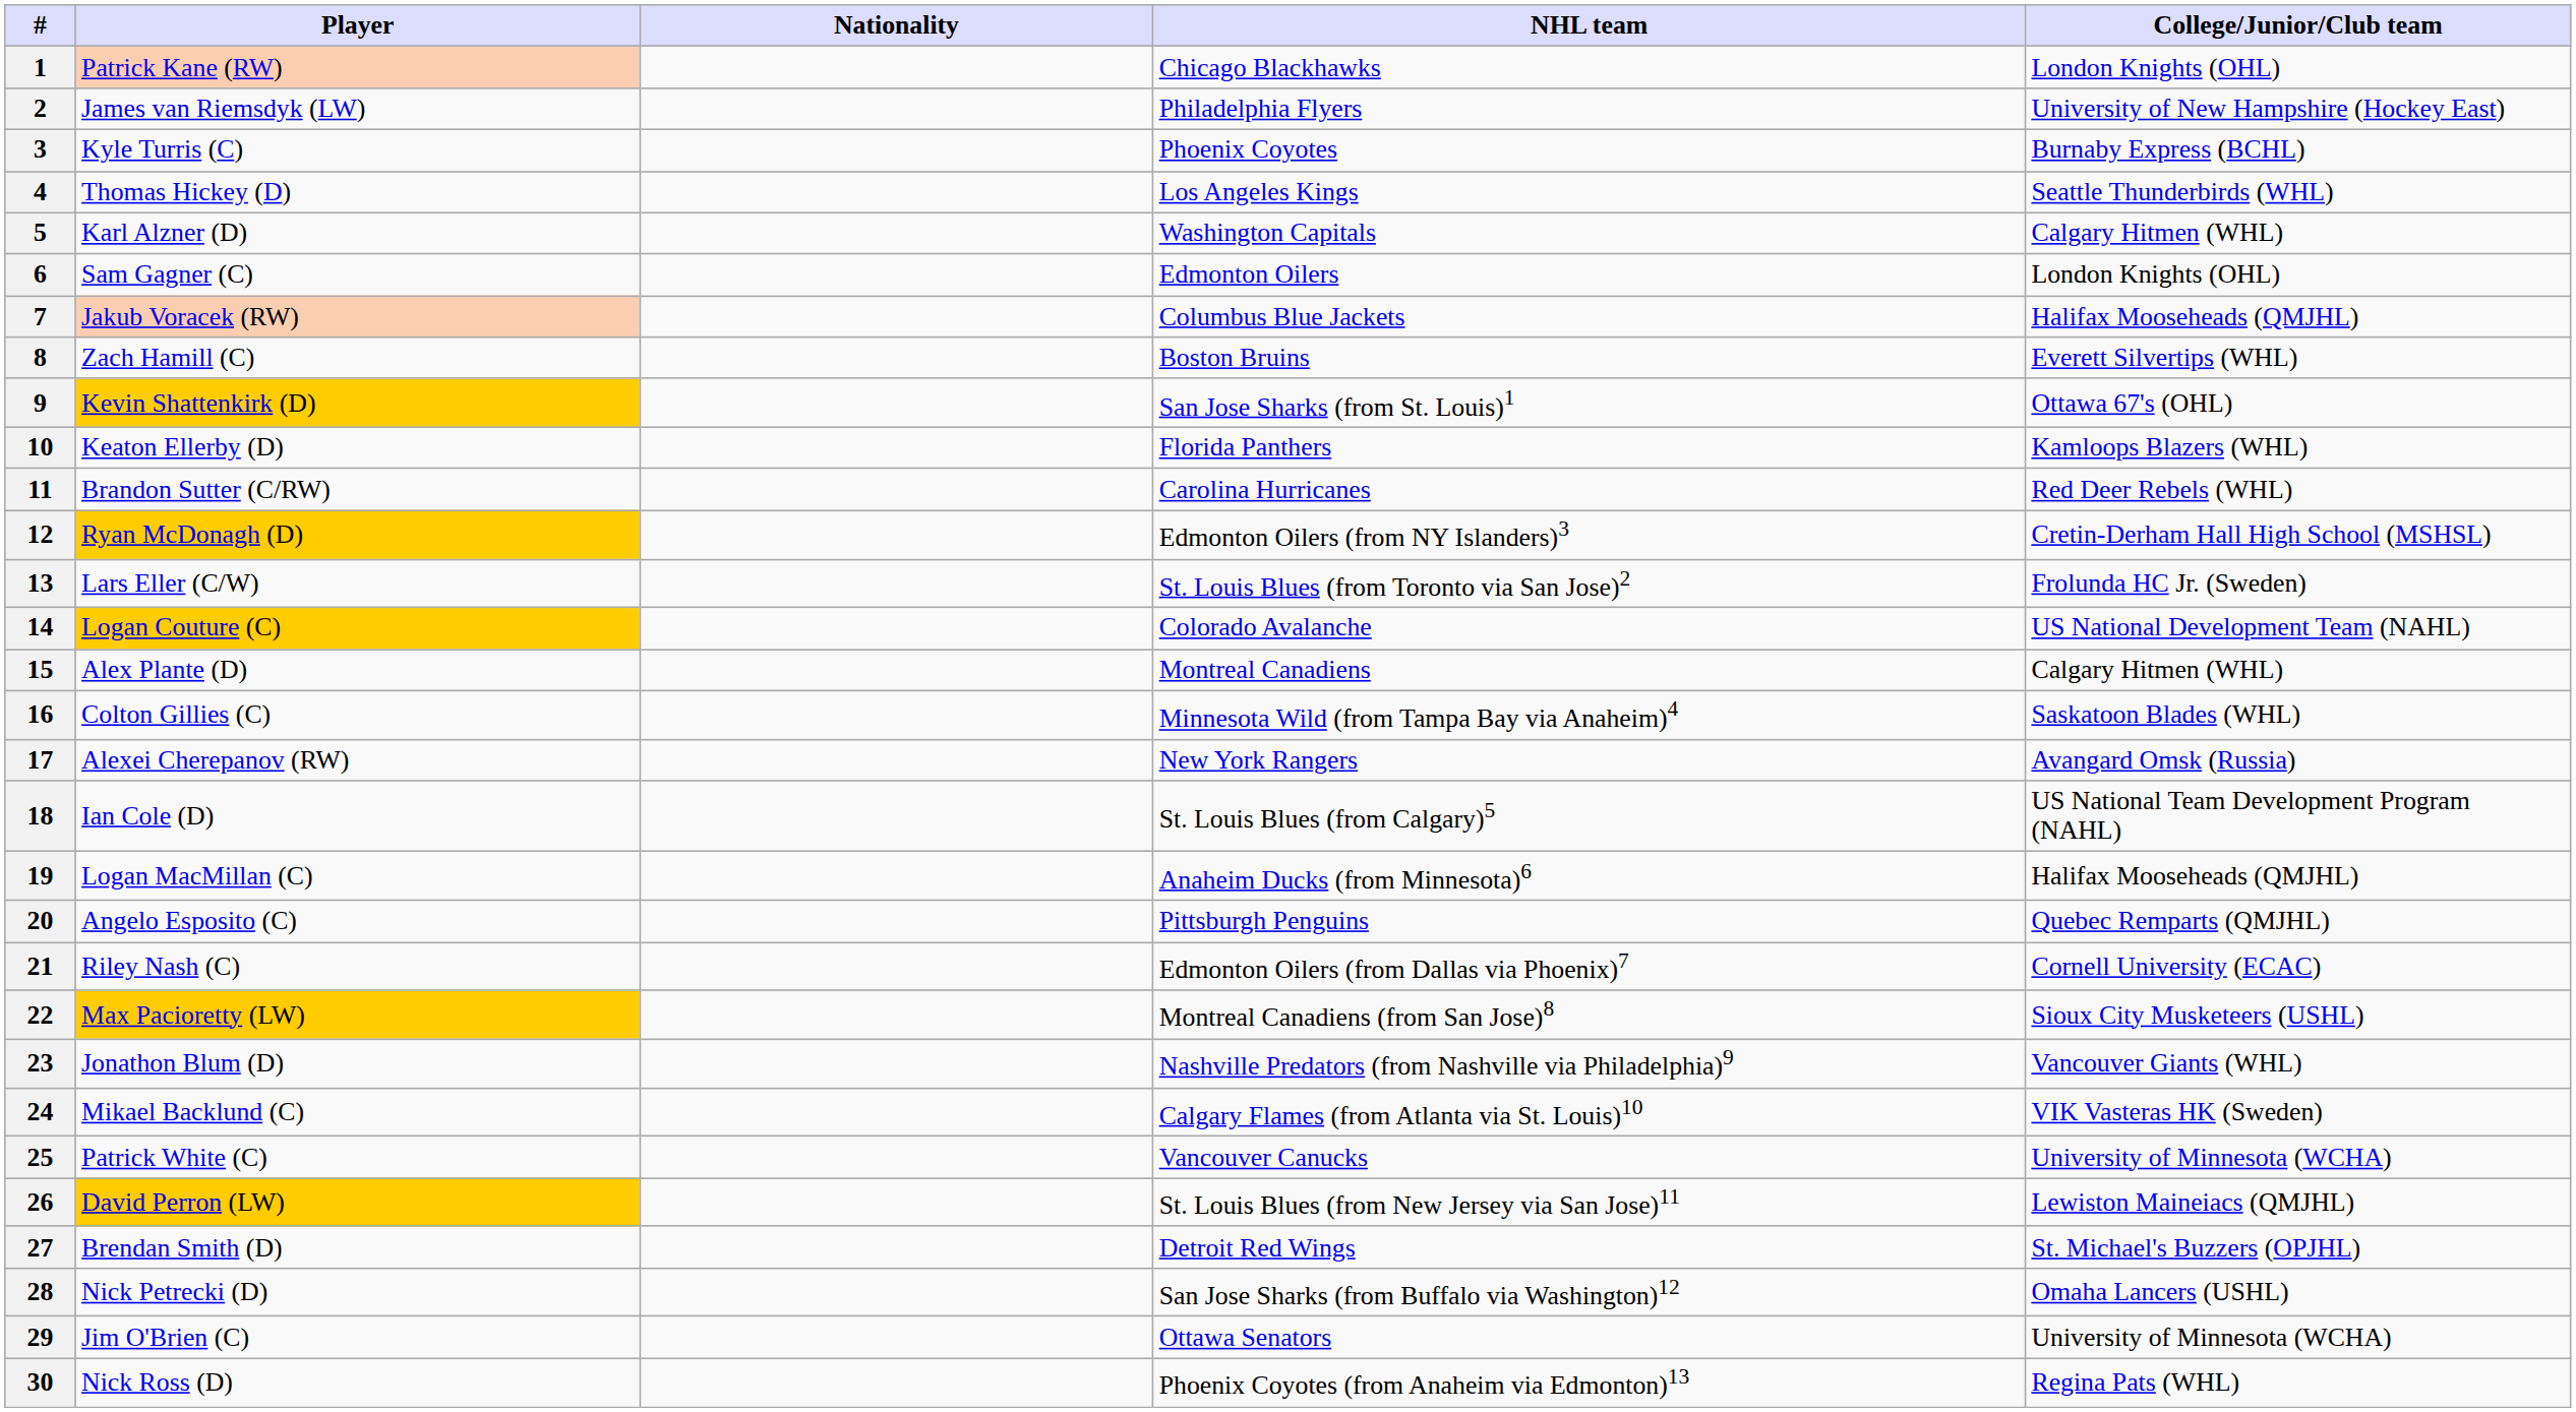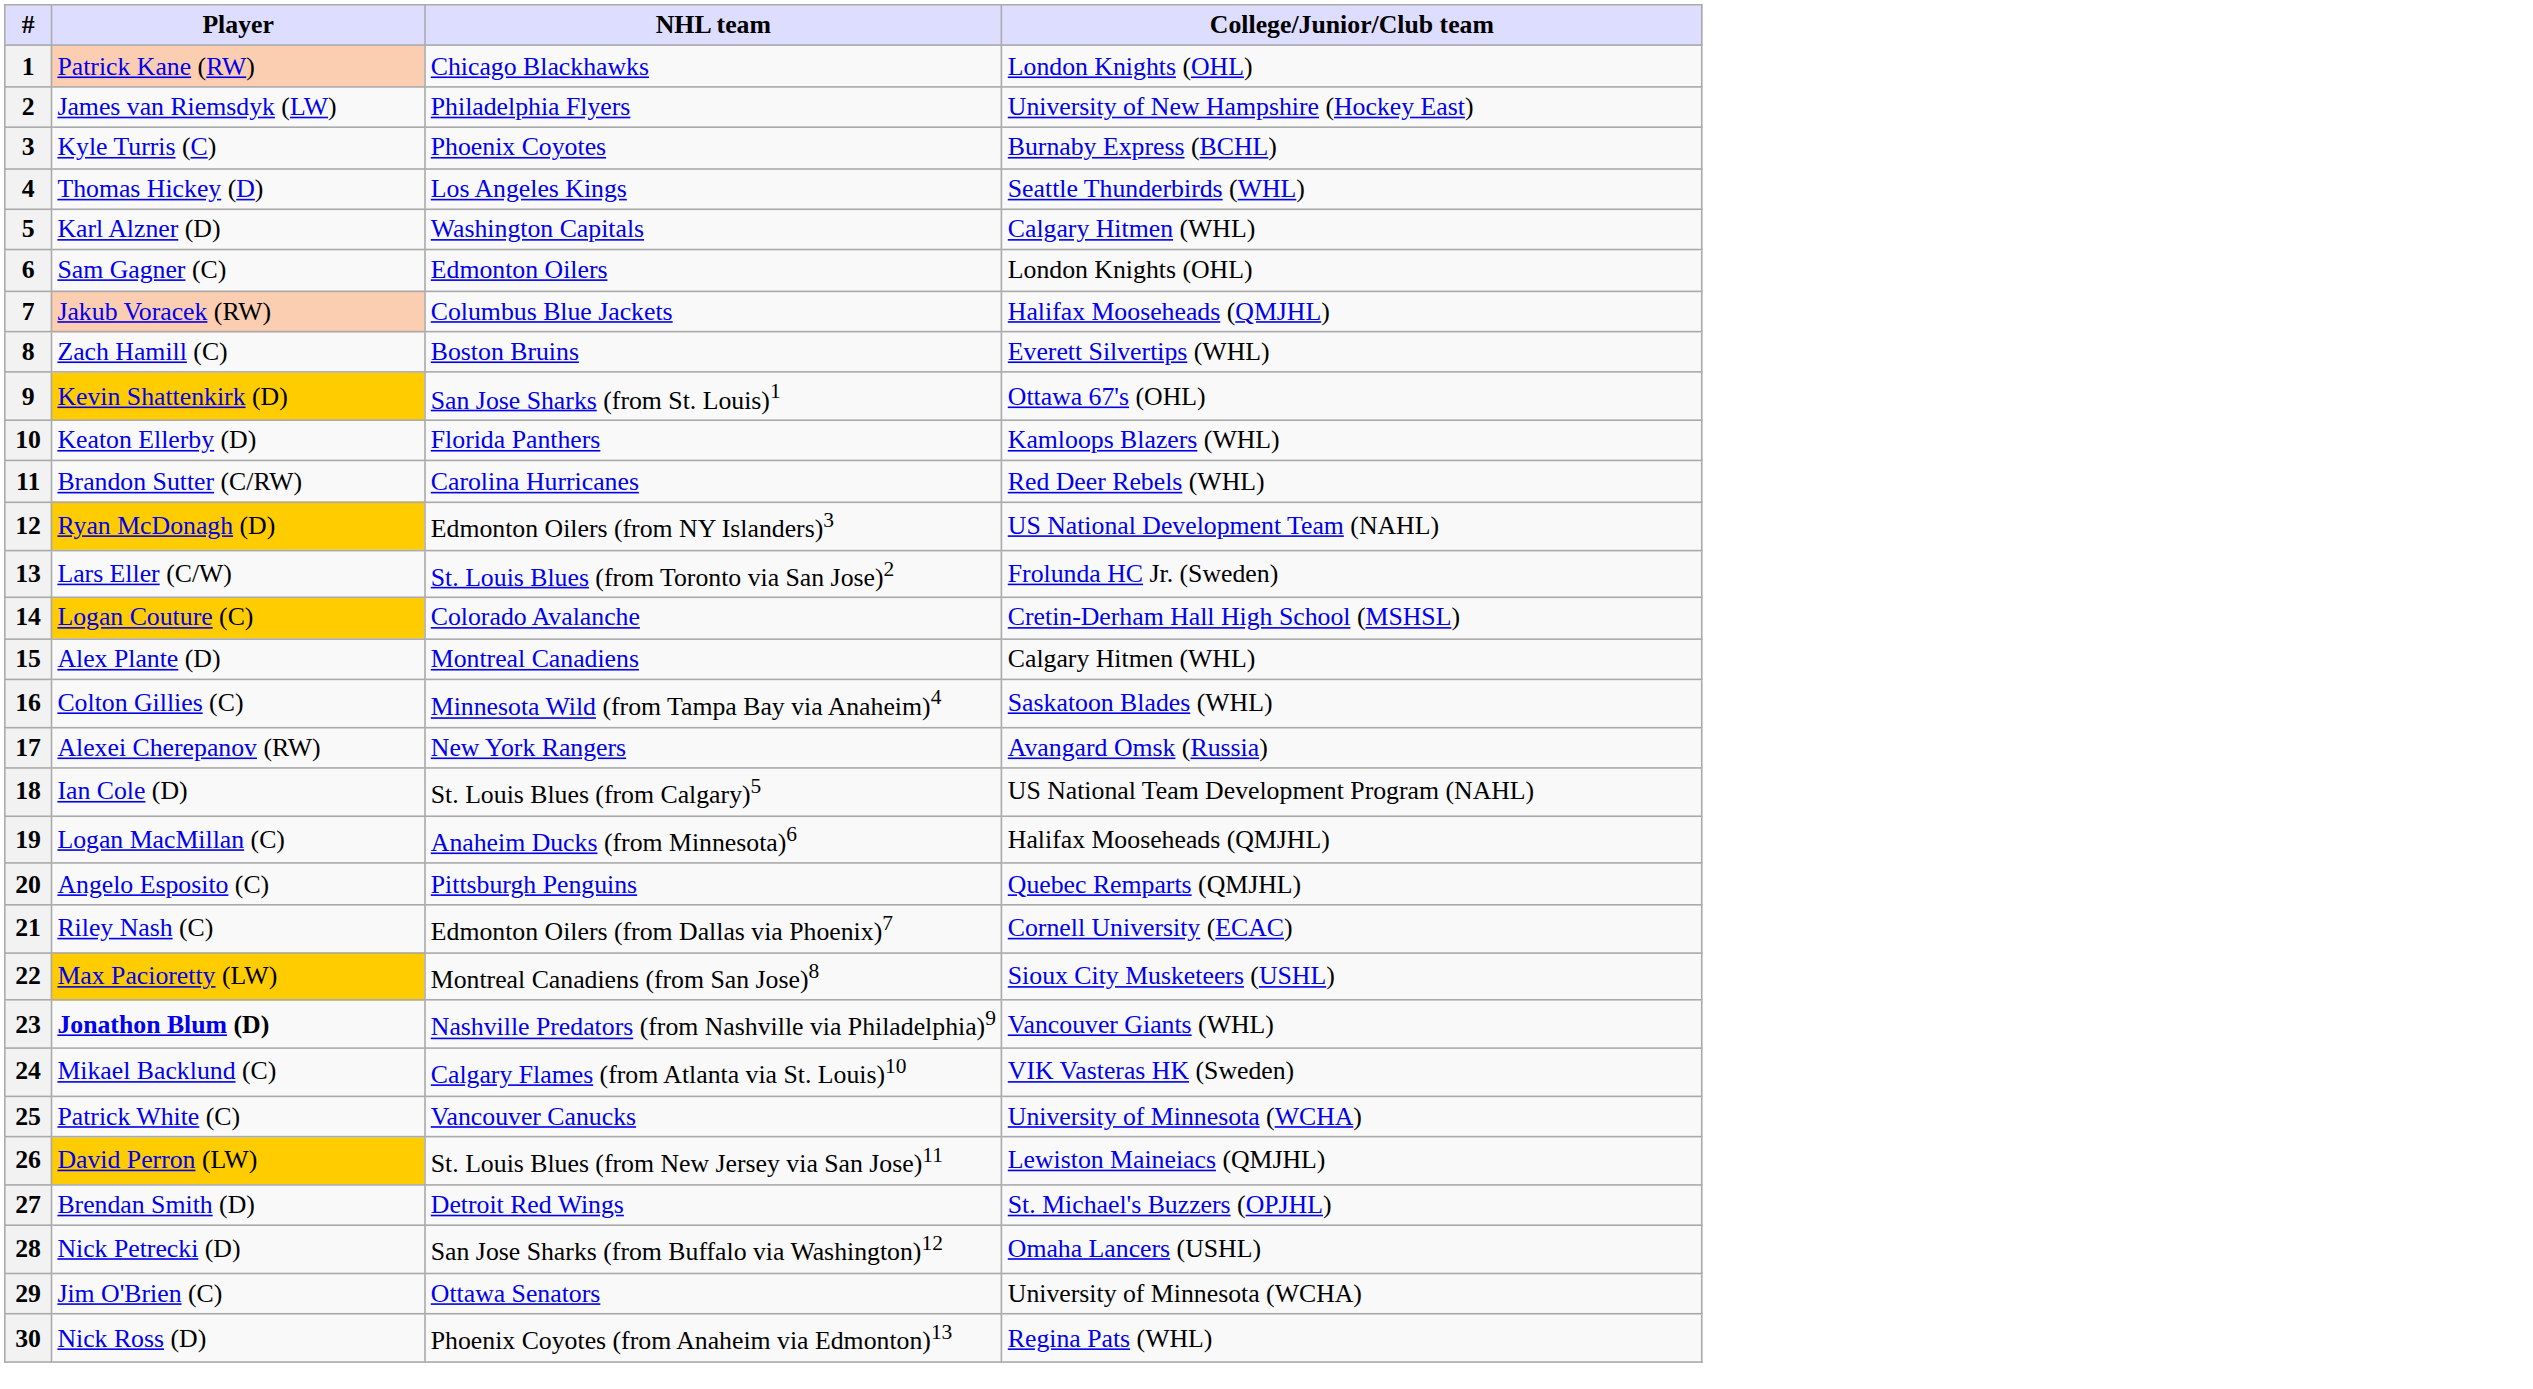 <table class="wikitable">
 <tr>
 <th style="background:#ddf; width:2.75%;">#</th>
 <th style="background:#ddf; width:22.0%;">Player</th>
-<th style="background:#ddf; width:20.0%;">Nationality</th>
 <th style="background:#ddf; width:34.0%;">NHL team</th>
 <th style="background:#ddf; width:100.0%;">College/Junior/Club team</th>
 </tr>
 <tr>
 <th>1</th>
 <td bgcolor="#FBCEB1"><a href='#'>Patrick Kane</a> (<a href='#'>RW</a>)</td>
-<td></td>
 <td><a href='#'>Chicago Blackhawks</a></td>
 <td><a href='#'>London Knights</a> (<a href='#'>OHL</a>)</td>
 </tr>
 <tr>
 <th>2</th>
 <td><a href='#'>James van Riemsdyk</a> (<a href='#'>LW</a>)</td>
-<td></td>
 <td><a href='#'>Philadelphia Flyers</a></td>
 <td><a href='#'>University of New Hampshire</a> (<a href='#'>Hockey East</a>)</td>
 </tr>
 <tr>
 <th>3</th>
 <td><a href='#'>Kyle Turris</a> (<a href='#'>C</a>)</td>
-<td></td>
 <td><a href='#'>Phoenix Coyotes</a></td>
 <td><a href='#'>Burnaby Express</a> (<a href='#'>BCHL</a>)</td>
 </tr>
 <tr>
 <th>4</th>
 <td><a href='#'>Thomas Hickey</a> (<a href='#'>D</a>)</td>
-<td></td>
 <td><a href='#'>Los Angeles Kings</a></td>
 <td><a href='#'>Seattle Thunderbirds</a> (<a href='#'>WHL</a>)</td>
 </tr>
 <tr>
 <th>5</th>
 <td><a href='#'>Karl Alzner</a> (D)</td>
-<td></td>
 <td><a href='#'>Washington Capitals</a></td>
 <td><a href='#'>Calgary Hitmen</a> (WHL)</td>
 </tr>
 <tr>
 <th>6</th>
 <td><a href='#'>Sam Gagner</a> (C)</td>
-<td></td>
 <td><a href='#'>Edmonton Oilers</a></td>
 <td>London Knights (OHL)</td>
 </tr>
 <tr>
 <th>7</th>
 <td bgcolor="#FBCEB1"><a href='#'>Jakub Voracek</a> (RW)</td>
-<td></td>
 <td><a href='#'>Columbus Blue Jackets</a></td>
 <td><a href='#'>Halifax Mooseheads</a> (<a href='#'>QMJHL</a>)</td>
 </tr>
 <tr>
 <th>8</th>
 <td><a href='#'>Zach Hamill</a> (C)</td>
-<td></td>
 <td><a href='#'>Boston Bruins</a></td>
 <td><a href='#'>Everett Silvertips</a> (WHL)</td>
 </tr>
 <tr>
 <th>9</th>
 <td bgcolor="#FFCC00"><a href='#'>Kevin Shattenkirk</a> (D)</td>
-<td></td>
 <td><a href='#'>San Jose Sharks</a> (from St. Louis)<sup>1</sup></td>
 <td><a href='#'>Ottawa 67's</a> (OHL)</td>
 </tr>
 <tr>
 <th>10</th>
 <td><a href='#'>Keaton Ellerby</a> (D)</td>
-<td></td>
 <td><a href='#'>Florida Panthers</a></td>
 <td><a href='#'>Kamloops Blazers</a> (WHL)</td>
 </tr>
 <tr>
 <th>11</th>
 <td><a href='#'>Brandon Sutter</a> (C/RW)</td>
-<td></td>
 <td><a href='#'>Carolina Hurricanes</a></td>
 <td><a href='#'>Red Deer Rebels</a> (WHL)</td>
 </tr>
 <tr>
 <th>12</th>
 <td bgcolor="#FFCC00"><a href='#'>Ryan McDonagh</a> (D)</td>
-<td></td>
 <td>Edmonton Oilers (from NY Islanders)<sup>3</sup></td>
-<td><a href='#'>Cretin-Derham Hall High School</a> (<a href='#'>MSHSL</a>)</td>
+<td><a href='#'>US National Development Team</a> (NAHL)</td>
 </tr>
 <tr>
 <th>13</th>
 <td><a href='#'>Lars Eller</a> (C/W)</td>
-<td></td>
 <td><a href='#'>St. Louis Blues</a> (from Toronto via San Jose)<sup>2</sup></td>
 <td><a href='#'>Frolunda HC</a> Jr. (Sweden)</td>
 </tr>
 <tr>
 <th>14</th>
 <td bgcolor="#FFCC00"><a href='#'>Logan Couture</a> (C)</td>
-<td></td>
 <td><a href='#'>Colorado Avalanche</a></td>
-<td><a href='#'>US National Development Team</a> (NAHL)</td>
+<td><a href='#'>Cretin-Derham Hall High School</a> (<a href='#'>MSHSL</a>)</td>
 </tr>
 <tr>
 <th>15</th>
 <td><a href='#'>Alex Plante</a> (D)</td>
-<td></td>
 <td><a href='#'>Montreal Canadiens</a></td>
 <td>Calgary Hitmen (WHL)</td>
 </tr>
 <tr>
 <th>16</th>
 <td><a href='#'>Colton Gillies</a> (C)</td>
-<td></td>
 <td><a href='#'>Minnesota Wild</a> (from Tampa Bay via Anaheim)<sup>4</sup></td>
 <td><a href='#'>Saskatoon Blades</a> (WHL)</td>
 </tr>
 <tr>
 <th>17</th>
 <td><a href='#'>Alexei Cherepanov</a> (RW)</td>
-<td></td>
 <td><a href='#'>New York Rangers</a></td>
 <td><a href='#'>Avangard Omsk</a> (<a href='#'>Russia</a>)</td>
 </tr>
 <tr>
 <th>18</th>
 <td><a href='#'>Ian Cole</a> (D)</td>
-<td></td>
 <td>St. Louis Blues (from Calgary)<sup>5</sup></td>
 <td>US National Team Development Program (NAHL)</td>
 </tr>
 <tr>
 <th>19</th>
 <td><a href='#'>Logan MacMillan</a> (C)</td>
-<td></td>
 <td><a href='#'>Anaheim Ducks</a> (from Minnesota)<sup>6</sup></td>
 <td>Halifax Mooseheads (QMJHL)</td>
 </tr>
 <tr>
 <th>20</th>
 <td><a href='#'>Angelo Esposito</a> (C)</td>
-<td></td>
 <td><a href='#'>Pittsburgh Penguins</a></td>
 <td><a href='#'>Quebec Remparts</a> (QMJHL)</td>
 </tr>
 <tr>
 <th>21</th>
 <td><a href='#'>Riley Nash</a> (C)</td>
-<td></td>
 <td>Edmonton Oilers (from Dallas via Phoenix)<sup>7</sup></td>
 <td><a href='#'>Cornell University</a> (<a href='#'>ECAC</a>)</td>
 </tr>
 <tr>
 <th>22</th>
 <td bgcolor="#FFCC00"><a href='#'>Max Pacioretty</a> (LW)</td>
-<td></td>
 <td>Montreal Canadiens (from San Jose)<sup>8</sup></td>
 <td><a href='#'>Sioux City Musketeers</a> (<a href='#'>USHL</a>)</td>
 </tr>
 <tr>
 <th>23</th>
-<td><a href='#'>Jonathon Blum</a> (D)</td>
-<td></td>
+<td><strong><a href='#'>Jonathon Blum</a> (D)</strong></td>
 <td><a href='#'>Nashville Predators</a> (from Nashville via Philadelphia)<sup>9</sup></td>
 <td><a href='#'>Vancouver Giants</a> (WHL)</td>
 </tr>
 <tr>
 <th>24</th>
 <td><a href='#'>Mikael Backlund</a> (C)</td>
-<td></td>
 <td><a href='#'>Calgary Flames</a> (from Atlanta via St. Louis)<sup>10</sup></td>
 <td><a href='#'>VIK Vasteras HK</a> (Sweden)</td>
 </tr>
 <tr>
 <th>25</th>
 <td><a href='#'>Patrick White</a> (C)</td>
-<td></td>
 <td><a href='#'>Vancouver Canucks</a></td>
 <td><a href='#'>University of Minnesota</a> (<a href='#'>WCHA</a>)</td>
 </tr>
 <tr>
 <th>26</th>
 <td bgcolor="#FFCC00"><a href='#'>David Perron</a> (LW)</td>
-<td></td>
 <td>St. Louis Blues (from New Jersey via San Jose)<sup>11</sup></td>
 <td><a href='#'>Lewiston Maineiacs</a> (QMJHL)</td>
 </tr>
 <tr>
 <th>27</th>
 <td><a href='#'>Brendan Smith</a> (D)</td>
-<td></td>
 <td><a href='#'>Detroit Red Wings</a></td>
 <td><a href='#'>St. Michael's Buzzers</a> (<a href='#'>OPJHL</a>)</td>
 </tr>
 <tr>
 <th>28</th>
 <td><a href='#'>Nick Petrecki</a> (D)</td>
-<td></td>
 <td>San Jose Sharks (from Buffalo via Washington)<sup>12</sup></td>
 <td><a href='#'>Omaha Lancers</a> (USHL)</td>
 </tr>
 <tr>
 <th>29</th>
 <td><a href='#'>Jim O'Brien</a> (C)</td>
-<td></td>
 <td><a href='#'>Ottawa Senators</a></td>
 <td>University of Minnesota (WCHA)</td>
 </tr>
 <tr>
 <th>30</th>
 <td><a href='#'>Nick Ross</a> (D)</td>
-<td></td>
 <td>Phoenix Coyotes (from Anaheim via Edmonton)<sup>13</sup></td>
 <td><a href='#'>Regina Pats</a> (WHL)</td>
 </tr>
 </table>
